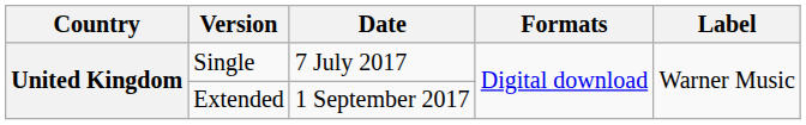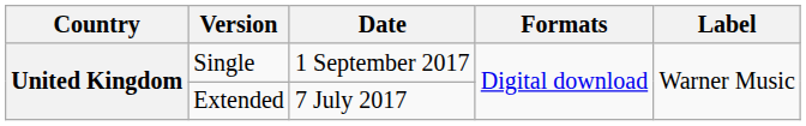 <table class="wikitable plainrowheaders">
 <tr>
 <th>Country</th>
 <th>Version</th>
 <th>Date</th>
 <th>Formats</th>
 <th>Label</th>
 </tr>
 <tr>
 <th scope="row" rowspan="2">United Kingdom</th>
 <td>Single</td>
-<td>7 July 2017</td>
+<td>1 September 2017</td>
 <td rowspan="2"><a href='#'>Digital download</a></td>
 <td rowspan="2">Warner Music</td>
 </tr>
 <tr>
 <td>Extended</td>
-<td>1 September 2017</td>
+<td>7 July 2017</td>
 </tr>
 </table>
